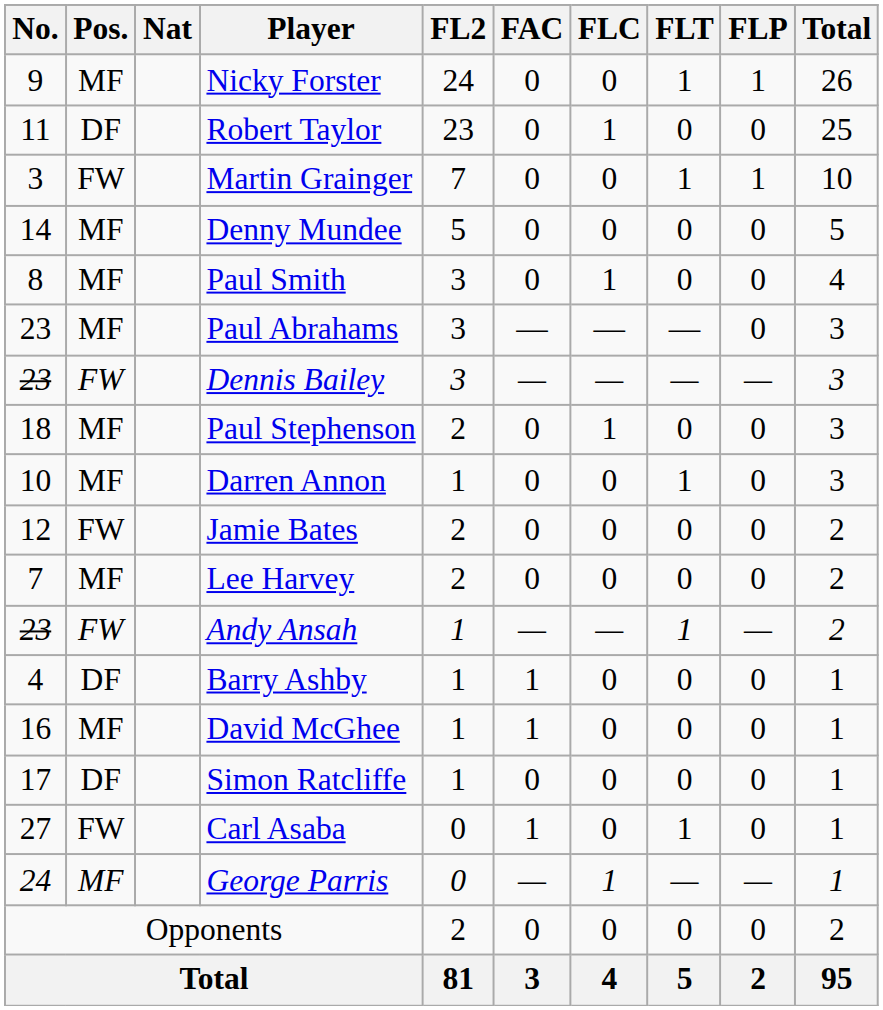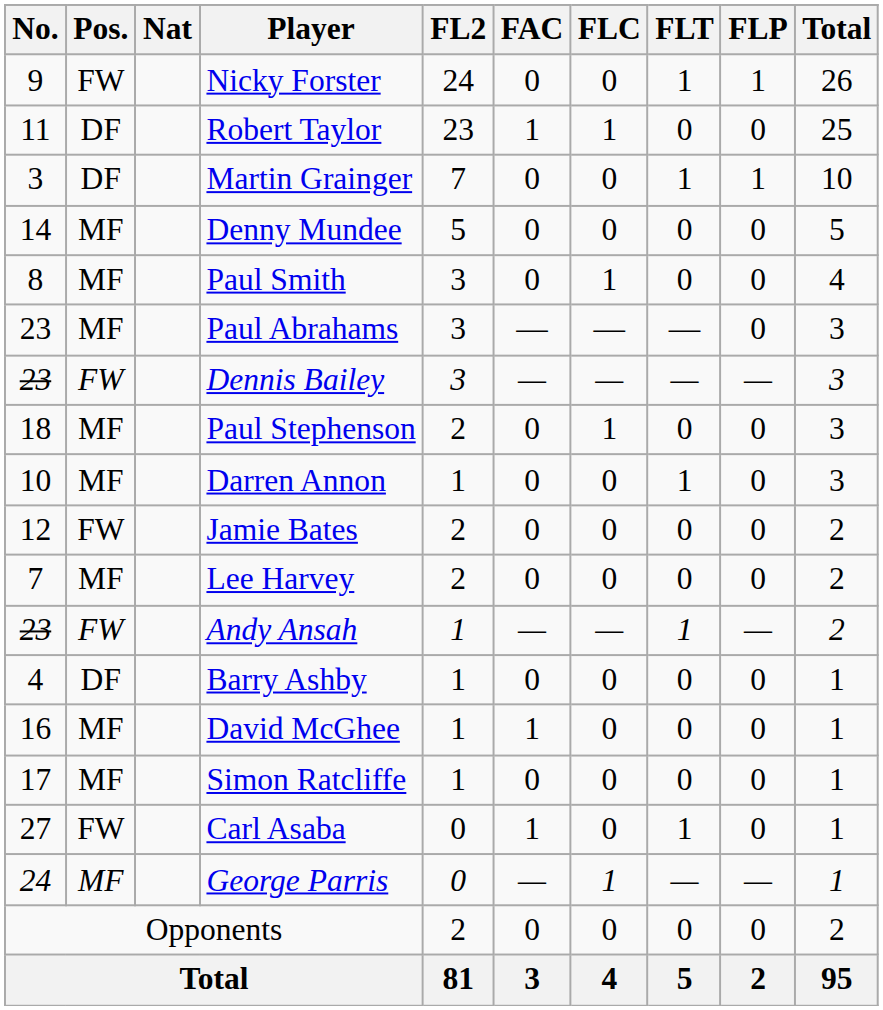 <table class="wikitable"  style="text-align:center; border:1px #aaa solid;">
 <tr>
 <th>No.</th>
 <th>Pos.</th>
 <th>Nat</th>
 <th>Player</th>
 <th>FL2</th>
 <th>FAC</th>
 <th>FLC</th>
 <th>FLT</th>
 <th>FLP</th>
 <th>Total</th>
 </tr>
 <tr>
 <td>9</td>
-<td>MF</td>
+<td>FW</td>
 <td></td>
 <td style="text-align:left;"><a href='#'>Nicky Forster</a></td>
 <td>24</td>
 <td>0</td>
 <td>0</td>
 <td>1</td>
 <td>1</td>
 <td>26</td>
 </tr>
 <tr>
 <td>11</td>
 <td>DF</td>
 <td></td>
 <td style="text-align:left;"><a href='#'>Robert Taylor</a></td>
 <td>23</td>
-<td>0</td>
+<td>1</td>
 <td>1</td>
 <td>0</td>
 <td>0</td>
 <td>25</td>
 </tr>
 <tr>
 <td>3</td>
-<td>FW</td>
+<td>DF</td>
 <td></td>
 <td style="text-align:left;"><a href='#'>Martin Grainger</a></td>
 <td>7</td>
 <td>0</td>
 <td>0</td>
 <td>1</td>
 <td>1</td>
 <td>10</td>
 </tr>
 <tr>
 <td>14</td>
 <td>MF</td>
 <td></td>
 <td style="text-align:left;"><a href='#'>Denny Mundee</a></td>
 <td>5</td>
 <td>0</td>
 <td>0</td>
 <td>0</td>
 <td>0</td>
 <td>5</td>
 </tr>
 <tr>
 <td>8</td>
 <td>MF</td>
 <td></td>
 <td style="text-align:left;"><a href='#'>Paul Smith</a></td>
 <td>3</td>
 <td>0</td>
 <td>1</td>
 <td>0</td>
 <td>0</td>
 <td>4</td>
 </tr>
 <tr>
 <td>23</td>
 <td>MF</td>
 <td></td>
 <td style="text-align:left;"><a href='#'>Paul Abrahams</a></td>
 <td>3</td>
 <td>—</td>
 <td>—</td>
 <td>—</td>
 <td>0</td>
 <td>3</td>
 </tr>
 <tr>
 <td><em><s>23</s></em></td>
 <td><em>FW</em></td>
 <td><em></em></td>
 <td style="text-align:left;"><a href='#'><em>Dennis Bailey</em></a></td>
 <td><em>3</em></td>
 <td><em>—</em></td>
 <td><em>—</em></td>
 <td><em>—</em></td>
 <td><em>—</em></td>
 <td><em>3</em></td>
 </tr>
 <tr>
 <td>18</td>
 <td>MF</td>
 <td></td>
 <td style="text-align:left;"><a href='#'>Paul Stephenson</a></td>
 <td>2</td>
 <td>0</td>
 <td>1</td>
 <td>0</td>
 <td>0</td>
 <td>3</td>
 </tr>
 <tr>
 <td>10</td>
 <td>MF</td>
 <td></td>
 <td style="text-align:left;"><a href='#'>Darren Annon</a></td>
 <td>1</td>
 <td>0</td>
 <td>0</td>
 <td>1</td>
 <td>0</td>
 <td>3</td>
 </tr>
 <tr>
 <td>12</td>
 <td>FW</td>
 <td></td>
 <td style="text-align:left;"><a href='#'>Jamie Bates</a></td>
 <td>2</td>
 <td>0</td>
 <td>0</td>
 <td>0</td>
 <td>0</td>
 <td>2</td>
 </tr>
 <tr>
 <td>7</td>
 <td>MF</td>
 <td></td>
 <td style="text-align:left;"><a href='#'>Lee Harvey</a></td>
 <td>2</td>
 <td>0</td>
 <td>0</td>
 <td>0</td>
 <td>0</td>
 <td>2</td>
 </tr>
 <tr>
 <td><em><s>23</s></em></td>
 <td><em>FW</em></td>
 <td><em></em></td>
 <td style="text-align:left;"><em><a href='#'>Andy Ansah</a></em></td>
 <td><em>1</em></td>
 <td><em>—</em></td>
 <td><em>—</em></td>
 <td><em>1</em></td>
 <td><em>—</em></td>
 <td><em>2</em></td>
 </tr>
 <tr>
 <td>4</td>
 <td>DF</td>
 <td></td>
 <td style="text-align:left;"><a href='#'>Barry Ashby</a></td>
 <td>1</td>
-<td>1</td>
+<td>0</td>
 <td>0</td>
 <td>0</td>
 <td>0</td>
 <td>1</td>
 </tr>
 <tr>
 <td>16</td>
 <td>MF</td>
 <td></td>
 <td style="text-align:left;"><a href='#'>David McGhee</a></td>
 <td>1</td>
 <td>1</td>
 <td>0</td>
 <td>0</td>
 <td>0</td>
 <td>1</td>
 </tr>
 <tr>
 <td>17</td>
-<td>DF</td>
+<td>MF</td>
 <td></td>
 <td style="text-align:left;"><a href='#'>Simon Ratcliffe</a></td>
 <td>1</td>
 <td>0</td>
 <td>0</td>
 <td>0</td>
 <td>0</td>
 <td>1</td>
 </tr>
 <tr>
 <td>27</td>
 <td>FW</td>
 <td></td>
 <td style="text-align:left;"><a href='#'>Carl Asaba</a></td>
 <td>0</td>
 <td>1</td>
 <td>0</td>
 <td>1</td>
 <td>0</td>
 <td>1</td>
 </tr>
 <tr>
 <td><em>24</em></td>
 <td><em>MF</em></td>
 <td><em></em></td>
 <td style="text-align:left;"><em><a href='#'>George Parris</a></em></td>
 <td><em>0</em></td>
 <td><em>—</em></td>
 <td><em>1</em></td>
 <td><em>—</em></td>
 <td><em>—</em></td>
 <td><em>1</em></td>
 </tr>
 <tr>
 <td colspan="4">Opponents</td>
 <td>2</td>
 <td>0</td>
 <td>0</td>
 <td>0</td>
 <td>0</td>
 <td>2</td>
 </tr>
 <tr>
 <th colspan="4">Total</th>
 <th>81</th>
 <th>3</th>
 <th>4</th>
 <th>5</th>
 <th>2</th>
 <th>95</th>
 </tr>
 </table>
